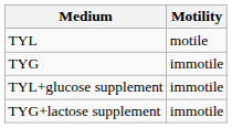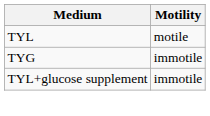 <table class="wikitable sortable">
 <tr>
 <th>Medium</th>
 <th>Motility</th>
 </tr>
 <tr>
 <td>TYL</td>
 <td>motile</td>
 </tr>
 <tr>
 <td>TYG</td>
 <td>immotile</td>
 </tr>
 <tr>
 <td>TYL+glucose supplement</td>
 <td>immotile</td>
 </tr>
-<tr>
-<td>TYG+lactose supplement</td>
-<td>immotile</td>
-</tr>
 </table>
